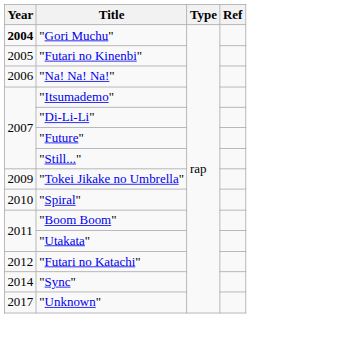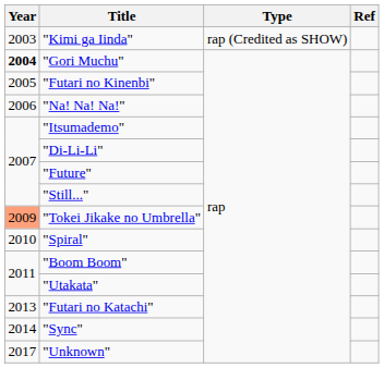 <table class="wikitable sortable">
 <tr>
 <th>Year</th>
 <th>Title</th>
 <th>Type</th>
 <th>Ref</th>
+</tr>
+<tr>
+<td>2003</td>
+<td>"<a href='#'>Kimi ga Iinda</a>"</td>
+<td>rap (Credited as SHOW)</td>
+<td></td>
 </tr>
 <tr>
 <td><strong>2004</strong></td>
 <td>"<a href='#'>Gori Muchu</a>"</td>
 <td rowspan="14">rap</td>
 <td></td>
 </tr>
 <tr>
 <td>2005</td>
 <td>"<a href='#'>Futari no Kinenbi</a>"</td>
 <td></td>
 </tr>
 <tr>
 <td>2006</td>
 <td>"<a href='#'>Na! Na! Na!</a>"</td>
 <td></td>
 </tr>
 <tr>
 <td rowspan="4">2007</td>
 <td>"<a href='#'>Itsumademo</a>"</td>
 <td></td>
 </tr>
 <tr>
 <td>"<a href='#'>Di-Li-Li</a>"</td>
 <td></td>
 </tr>
 <tr>
 <td>"<a href='#'>Future</a>"</td>
 <td></td>
 </tr>
 <tr>
 <td>"<a href='#'>Still...</a>"</td>
 <td></td>
 </tr>
 <tr>
-<td>2009</td>
+<td style="background: lightsalmon;">2009</td>
 <td>"<a href='#'>Tokei Jikake no Umbrella</a>"</td>
 <td></td>
 </tr>
 <tr>
 <td>2010</td>
 <td>"<a href='#'>Spiral</a>"</td>
 <td></td>
 </tr>
 <tr>
 <td rowspan="2">2011</td>
 <td>"<a href='#'>Boom Boom</a>"</td>
 <td></td>
 </tr>
 <tr>
 <td>"<a href='#'>Utakata</a>"</td>
 <td></td>
 </tr>
 <tr>
-<td>2012</td>
+<td>2013</td>
 <td>"<a href='#'>Futari no Katachi</a>"</td>
 <td></td>
 </tr>
 <tr>
 <td>2014</td>
 <td>"<a href='#'>Sync</a>"</td>
 <td></td>
 </tr>
 <tr>
 <td>2017</td>
 <td>"<a href='#'>Unknown</a>"</td>
 <td></td>
 </tr>
 </table>
